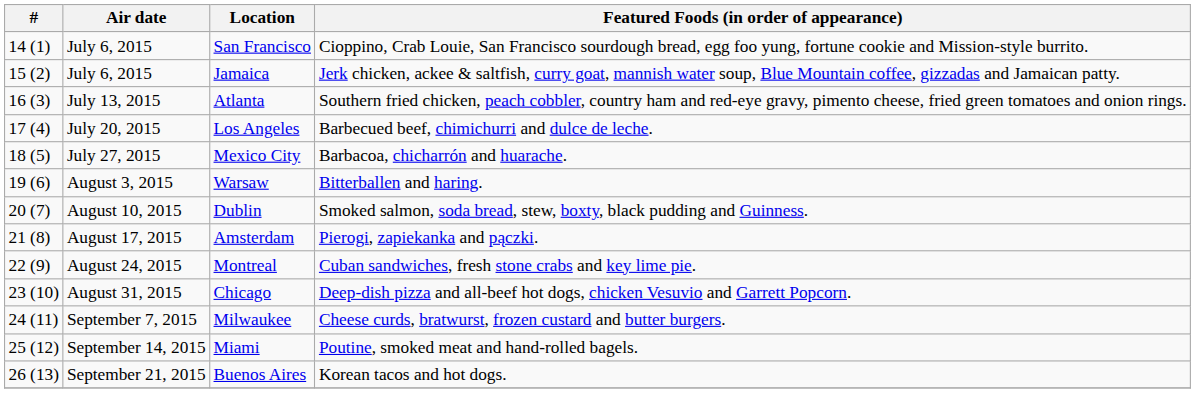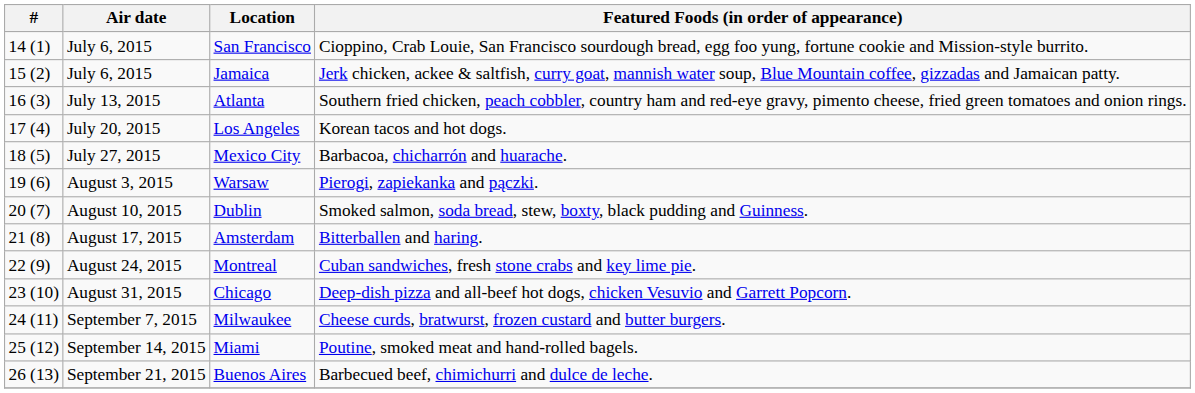 <table class="wikitable">
 <tr style="background:#EFEFEF">
 <th>#</th>
 <th>Air date</th>
 <th>Location</th>
 <th>Featured Foods (in order of appearance)</th>
 </tr>
 <tr>
 <td>14 (1)</td>
 <td>July 6, 2015</td>
 <td><a href='#'>San Francisco</a></td>
 <td>Cioppino, Crab Louie, San Francisco sourdough bread, egg foo yung, fortune cookie and Mission-style burrito.</td>
 </tr>
 <tr>
 <td>15 (2)</td>
 <td>July 6, 2015</td>
 <td><a href='#'>Jamaica</a></td>
 <td><a href='#'>Jerk</a> chicken, ackee & saltfish, <a href='#'>curry goat</a>, <a href='#'>mannish water</a> soup, <a href='#'>Blue Mountain coffee</a>, <a href='#'>gizzadas</a> and Jamaican patty.</td>
 </tr>
 <tr>
 <td>16 (3)</td>
 <td>July 13, 2015</td>
 <td><a href='#'>Atlanta</a></td>
 <td>Southern fried chicken, <a href='#'>peach cobbler</a>, country ham and red-eye gravy, pimento cheese, fried green tomatoes and onion rings.</td>
 </tr>
 <tr>
 <td>17 (4)</td>
 <td>July 20, 2015</td>
 <td><a href='#'>Los Angeles</a></td>
-<td>Barbecued beef, <a href='#'>chimichurri</a> and <a href='#'>dulce de leche</a>.</td>
+<td>Korean tacos and hot dogs.</td>
 </tr>
 <tr>
 <td>18 (5)</td>
 <td>July 27, 2015</td>
 <td><a href='#'>Mexico City</a></td>
 <td>Barbacoa, <a href='#'>chicharrón</a> and <a href='#'>huarache</a>.</td>
 </tr>
 <tr>
 <td>19 (6)</td>
 <td>August 3, 2015</td>
 <td><a href='#'>Warsaw</a></td>
-<td><a href='#'>Bitterballen</a> and <a href='#'>haring</a>.</td>
+<td><a href='#'>Pierogi</a>, <a href='#'>zapiekanka</a> and <a href='#'>pączki</a>.</td>
 </tr>
 <tr>
 <td>20 (7)</td>
 <td>August 10, 2015</td>
 <td><a href='#'>Dublin</a></td>
 <td>Smoked salmon, <a href='#'>soda bread</a>, stew, <a href='#'>boxty</a>, black pudding and <a href='#'>Guinness</a>.</td>
 </tr>
 <tr>
 <td>21 (8)</td>
 <td>August 17, 2015</td>
 <td><a href='#'>Amsterdam</a></td>
-<td><a href='#'>Pierogi</a>, <a href='#'>zapiekanka</a> and <a href='#'>pączki</a>.</td>
+<td><a href='#'>Bitterballen</a> and <a href='#'>haring</a>.</td>
 </tr>
 <tr>
 <td>22 (9)</td>
 <td>August 24, 2015</td>
 <td><a href='#'>Montreal</a></td>
 <td><a href='#'>Cuban sandwiches</a>, fresh <a href='#'>stone crabs</a> and <a href='#'>key lime pie</a>.</td>
 </tr>
 <tr>
 <td>23 (10)</td>
 <td>August 31, 2015</td>
 <td><a href='#'>Chicago</a></td>
 <td><a href='#'>Deep-dish pizza</a> and all-beef hot dogs, <a href='#'>chicken Vesuvio</a> and <a href='#'>Garrett Popcorn</a>.</td>
 </tr>
 <tr>
 <td>24 (11)</td>
 <td>September 7, 2015</td>
 <td><a href='#'>Milwaukee</a></td>
 <td><a href='#'>Cheese curds</a>, <a href='#'>bratwurst</a>, <a href='#'>frozen custard</a> and <a href='#'>butter burgers</a>.</td>
 </tr>
 <tr>
 <td>25 (12)</td>
 <td>September 14, 2015</td>
 <td><a href='#'>Miami</a></td>
 <td><a href='#'>Poutine</a>, smoked meat and hand-rolled bagels.</td>
 </tr>
 <tr>
 <td>26 (13)</td>
 <td>September 21, 2015</td>
 <td><a href='#'>Buenos Aires</a></td>
-<td>Korean tacos and hot dogs.</td>
+<td>Barbecued beef, <a href='#'>chimichurri</a> and <a href='#'>dulce de leche</a>.</td>
 </tr>
 <tr>
 </tr>
 </table>
